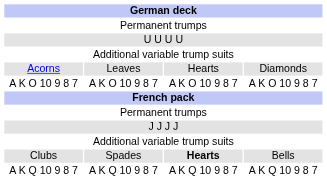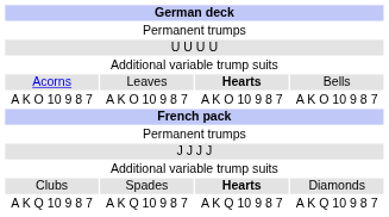 <table style="wikitable" style="float: middle; background: #c0c0c0; margin-left: 1em; border-spacing: 1px;">
 <tr align="center">
 <td style="background: #c0c8f8;" colspan="4" width="480"><strong>German deck</strong></td>
 </tr>
 <tr align="center">
 <td colspan="4">Permanent trumps</td>
 </tr>
 <tr align="center">
 <td colspan="4" style="background: #e3e3e3;">U U U U</td>
 </tr>
 <tr align="center">
 <td colspan="4">Additional variable trump suits</td>
 </tr>
 <tr align="center">
 <td style="background: #e3e3e3;"><a href='#'>Acorns</a></td>
 <td style="background: #e3e3e3;">Leaves</td>
-<td style="background: #e3e3e3;">Hearts</td>
-<td style="background: #e3e3e3;">Diamonds</td>
+<td style="background: #e3e3e3;"><strong>Hearts</strong></td>
+<td style="background: #e3e3e3;">Bells</td>
 </tr>
 <tr align="center">
 <td style="background: #ffffff;">A K O 10 9 8 7</td>
 <td style="background: #ffffff;">A K O 10 9 8 7</td>
 <td style="background: #ffffff;">A K O 10 9 8 7</td>
 <td style="background: #ffffff;">A K O 10 9 8 7</td>
 </tr>
 <tr align="center">
 <td style="background: #c0c8f8;" colspan="4" width="480"><strong>French pack</strong></td>
 </tr>
 <tr align="center">
 <td colspan="4">Permanent trumps</td>
 </tr>
 <tr align="center">
 <td colspan="4" style="background: #e3e3e3;">J J J J</td>
 </tr>
 <tr align="center">
 <td colspan="4">Additional variable trump suits</td>
 </tr>
 <tr align="center">
 <td style="background: #e3e3e3;">Clubs</td>
 <td style="background: #e3e3e3;">Spades</td>
 <td style="background: #e3e3e3;"><strong>Hearts</strong></td>
-<td style="background: #e3e3e3;">Bells</td>
+<td style="background: #e3e3e3;">Diamonds</td>
 </tr>
 <tr align="center">
 <td style="background: #ffffff;">A K Q 10 9 8 7</td>
 <td style="background: #ffffff;">A K Q 10 9 8 7</td>
 <td style="background: #ffffff;">A K Q 10 9 8 7</td>
 <td style="background: #ffffff;">A K Q 10 9 8 7</td>
 </tr>
 </table>
